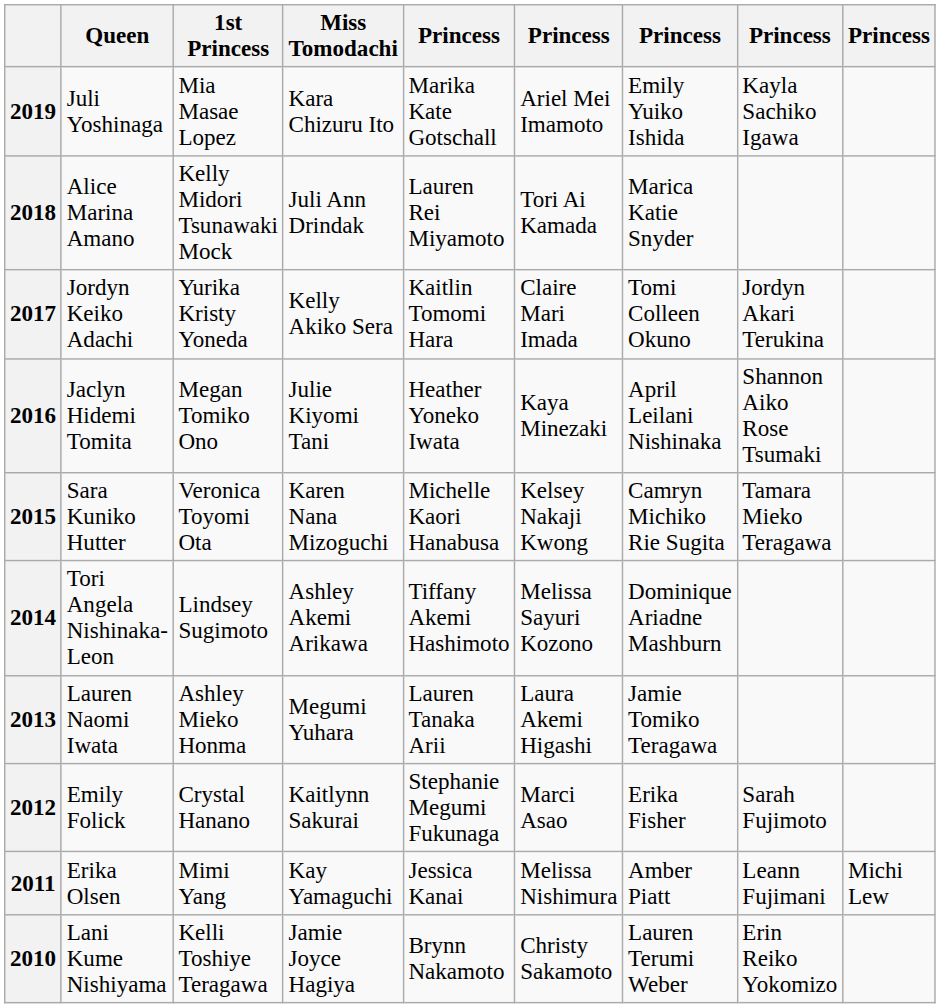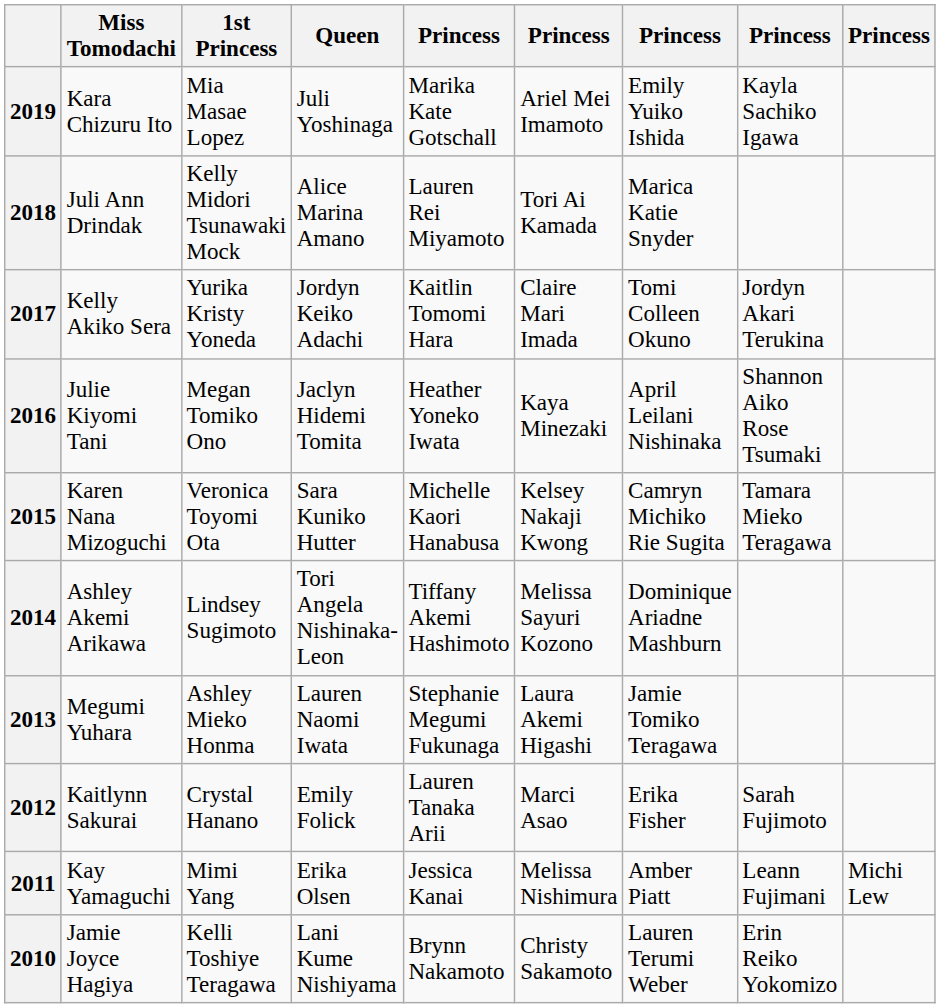 <table class="wikitable">
 <tr>
 <th></th>
+<th>Miss Tomodachi</th>
+<th>1st Princess</th>
 <th>Queen</th>
-<th>1st Princess</th>
-<th>Miss Tomodachi</th>
 <th>Princess</th>
 <th>Princess</th>
 <th>Princess</th>
 <th>Princess</th>
 <th>Princess</th>
 </tr>
 <tr>
 <th>2019</th>
+<td>Kara Chizuru Ito</td>
+<td>Mia Masae Lopez</td>
 <td>Juli Yoshinaga</td>
-<td>Mia Masae Lopez</td>
-<td>Kara Chizuru Ito</td>
 <td>Marika Kate Gotschall</td>
 <td>Ariel Mei Imamoto</td>
 <td>Emily Yuiko Ishida</td>
 <td>Kayla Sachiko Igawa</td>
 <td></td>
 </tr>
 <tr>
 <th>2018</th>
+<td>Juli Ann Drindak</td>
+<td>Kelly Midori Tsunawaki Mock</td>
 <td>Alice Marina Amano</td>
-<td>Kelly Midori Tsunawaki Mock</td>
-<td>Juli Ann Drindak</td>
 <td>Lauren Rei Miyamoto</td>
 <td>Tori Ai Kamada</td>
 <td>Marica Katie Snyder</td>
 <td></td>
 <td></td>
 </tr>
 <tr>
 <th>2017</th>
+<td>Kelly Akiko Sera</td>
+<td>Yurika Kristy Yoneda</td>
 <td>Jordyn Keiko Adachi</td>
-<td>Yurika Kristy Yoneda</td>
-<td>Kelly Akiko Sera</td>
 <td>Kaitlin Tomomi Hara</td>
 <td>Claire Mari Imada</td>
 <td>Tomi Colleen Okuno</td>
 <td>Jordyn Akari Terukina</td>
 <td></td>
 </tr>
 <tr>
 <th>2016</th>
+<td>Julie Kiyomi Tani</td>
+<td>Megan Tomiko Ono</td>
 <td>Jaclyn Hidemi Tomita</td>
-<td>Megan Tomiko Ono</td>
-<td>Julie Kiyomi Tani</td>
 <td>Heather Yoneko Iwata</td>
 <td>Kaya Minezaki</td>
 <td>April Leilani Nishinaka</td>
 <td>Shannon Aiko Rose Tsumaki</td>
 <td></td>
 </tr>
 <tr>
 <th>2015</th>
+<td>Karen Nana Mizoguchi</td>
+<td>Veronica Toyomi Ota</td>
 <td>Sara Kuniko Hutter</td>
-<td>Veronica Toyomi Ota</td>
-<td>Karen Nana Mizoguchi</td>
 <td>Michelle Kaori Hanabusa</td>
 <td>Kelsey Nakaji Kwong</td>
 <td>Camryn Michiko Rie Sugita</td>
 <td>Tamara Mieko Teragawa</td>
 <td></td>
 </tr>
 <tr>
 <th>2014</th>
+<td>Ashley Akemi Arikawa</td>
+<td>Lindsey Sugimoto</td>
 <td>Tori Angela Nishinaka-Leon</td>
-<td>Lindsey Sugimoto</td>
-<td>Ashley Akemi Arikawa</td>
 <td>Tiffany Akemi Hashimoto</td>
 <td>Melissa Sayuri Kozono</td>
 <td>Dominique Ariadne Mashburn</td>
 <td></td>
 <td></td>
 </tr>
 <tr>
 <th>2013</th>
+<td>Megumi Yuhara</td>
+<td>Ashley Mieko Honma</td>
 <td>Lauren Naomi Iwata</td>
-<td>Ashley Mieko Honma</td>
-<td>Megumi Yuhara</td>
-<td>Lauren Tanaka Arii</td>
+<td>Stephanie Megumi Fukunaga</td>
 <td>Laura Akemi Higashi</td>
 <td>Jamie Tomiko Teragawa</td>
 <td></td>
 <td></td>
 </tr>
 <tr>
 <th>2012</th>
+<td>Kaitlynn Sakurai</td>
+<td>Crystal Hanano</td>
 <td>Emily Folick</td>
-<td>Crystal Hanano</td>
-<td>Kaitlynn Sakurai</td>
-<td>Stephanie Megumi Fukunaga</td>
+<td>Lauren Tanaka Arii</td>
 <td>Marci Asao</td>
 <td>Erika Fisher</td>
 <td>Sarah Fujimoto</td>
 <td></td>
 </tr>
 <tr>
 <th>2011</th>
+<td>Kay Yamaguchi</td>
+<td>Mimi Yang</td>
 <td>Erika Olsen</td>
-<td>Mimi Yang</td>
-<td>Kay Yamaguchi</td>
 <td>Jessica Kanai</td>
 <td>Melissa Nishimura</td>
 <td>Amber Piatt</td>
 <td>Leann Fujimani</td>
 <td>Michi Lew</td>
 </tr>
 <tr>
 <th>2010</th>
+<td>Jamie Joyce Hagiya</td>
+<td>Kelli Toshiye Teragawa</td>
 <td>Lani Kume Nishiyama</td>
-<td>Kelli Toshiye Teragawa</td>
-<td>Jamie Joyce Hagiya</td>
 <td>Brynn Nakamoto</td>
 <td>Christy Sakamoto</td>
 <td>Lauren Terumi Weber</td>
 <td>Erin Reiko Yokomizo</td>
 <td></td>
 </tr>
 </table>
